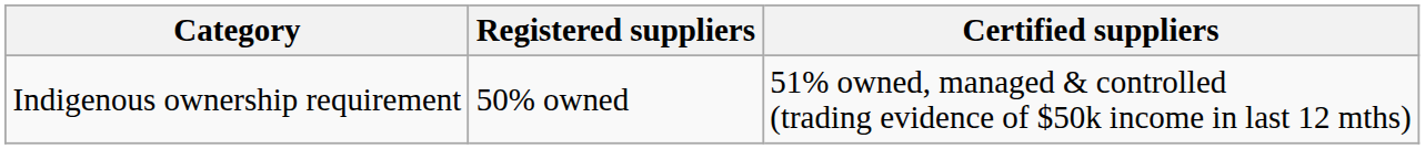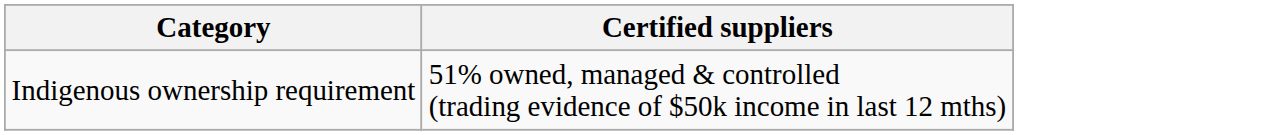 <table class="wikitable">
 <tr>
 <th>Category</th>
-<th>Registered suppliers</th>
 <th>Certified suppliers</th>
 </tr>
 <tr>
 <td>Indigenous ownership requirement</td>
-<td>50% owned</td>
 <td>51% owned, managed & controlled<br>(trading evidence of $50k income in last 12 mths)</td>
 </tr>
 </table>
